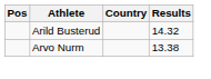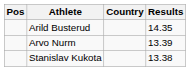 <table class="wikitable">
 <tr>
 <th>Pos</th>
 <th>Athlete</th>
 <th>Country</th>
 <th>Results</th>
 </tr>
 <tr>
 <td align="center"></td>
 <td>Arild Busterud</td>
 <td></td>
-<td>14.32</td>
+<td>14.35</td>
 </tr>
 <tr>
 <td align="center"></td>
 <td>Arvo Nurm</td>
 <td></td>
+<td>13.39</td>
+</tr>
+<tr>
+<td align="center"></td>
+<td>Stanislav Kukota</td>
+<td></td>
 <td>13.38</td>
 </tr>
 </table>
